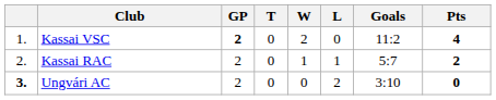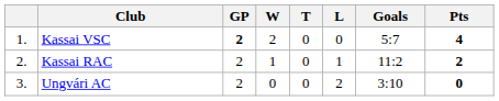 <table class="wikitable">
 <tr>
 <th width="30"></th>
 <th width="200">Club</th>
 <th width="30">GP</th>
+<th width="30">W</th>
 <th width="30">T</th>
-<th width="30">W</th>
 <th width="30">L</th>
 <th width="70">Goals</th>
 <th width="70">Pts</th>
 </tr>
 <tr bgcolor="#FFFFFF" align="center">
 <td>1.</td>
 <td align="left"><a href='#'>Kassai VSC</a></td>
 <td><strong>2</strong></td>
-<td>0</td>
 <td>2</td>
 <td>0</td>
-<td>11:2</td>
+<td>0</td>
+<td>5:7</td>
 <td><strong>4</strong></td>
 </tr>
 <tr bgcolor="#FFFFFF" align="center">
 <td>2.</td>
 <td align="left"><a href='#'>Kassai RAC</a></td>
 <td>2</td>
+<td>1</td>
 <td>0</td>
 <td>1</td>
-<td>1</td>
-<td>5:7</td>
+<td>11:2</td>
 <td><strong>2</strong></td>
 </tr>
 <tr bgcolor="#FFFFFF" align="center">
-<td><strong>3.</strong></td>
+<td>3.</td>
 <td align="left"><a href='#'>Ungvári AC</a></td>
 <td>2</td>
 <td>0</td>
 <td>0</td>
 <td>2</td>
 <td>3:10</td>
 <td><strong>0</strong></td>
 </tr>
 </table>
